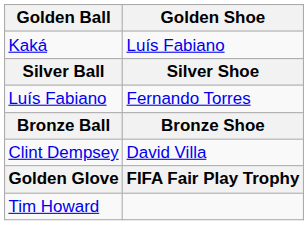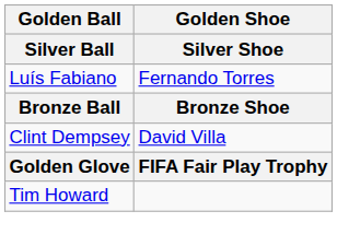 <table class="wikitable style="text-align:center">
 <tr>
 <th>Golden Ball</th>
 <th>Golden Shoe</th>
-</tr>
-<tr>
-<td> <a href='#'>Kaká</a></td>
-<td> <a href='#'>Luís Fabiano</a></td>
 </tr>
 <tr>
 <th>Silver Ball</th>
 <th>Silver Shoe</th>
 </tr>
 <tr>
 <td> <a href='#'>Luís Fabiano</a></td>
 <td> <a href='#'>Fernando Torres</a></td>
 </tr>
 <tr>
 <th>Bronze Ball</th>
 <th>Bronze Shoe</th>
 </tr>
 <tr>
 <td> <a href='#'>Clint Dempsey</a></td>
 <td> <a href='#'>David Villa</a></td>
 </tr>
 <tr>
 <th>Golden Glove</th>
 <th>FIFA Fair Play Trophy</th>
 </tr>
 <tr>
 <td> <a href='#'>Tim Howard</a></td>
 <td></td>
 </tr>
 </table>
